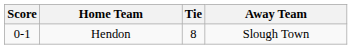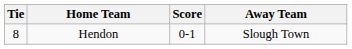 <table class="wikitable" style="text-align:center;">
 <tr>
+<th width=20>Tie</th>
+<th width=175>Home Team</th>
 <th width=20>Score</th>
-<th width=175>Home Team</th>
-<th width=20>Tie</th>
 <th width=175>Away Team</th>
 </tr>
 <tr>
+<td>8</td>
+<td>Hendon</td>
 <td>0-1</td>
-<td>Hendon</td>
-<td>8</td>
 <td>Slough Town</td>
 </tr>
 </table>
